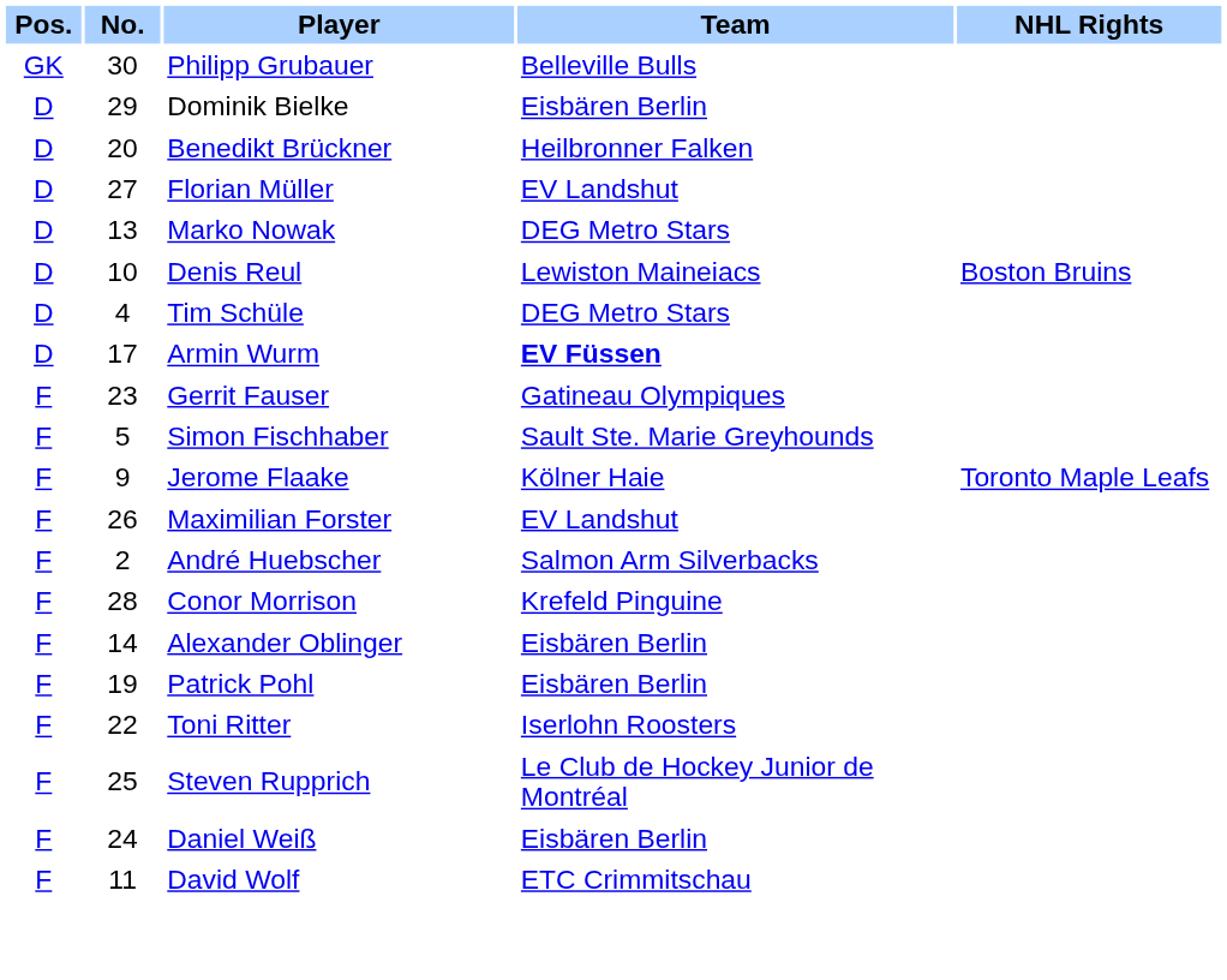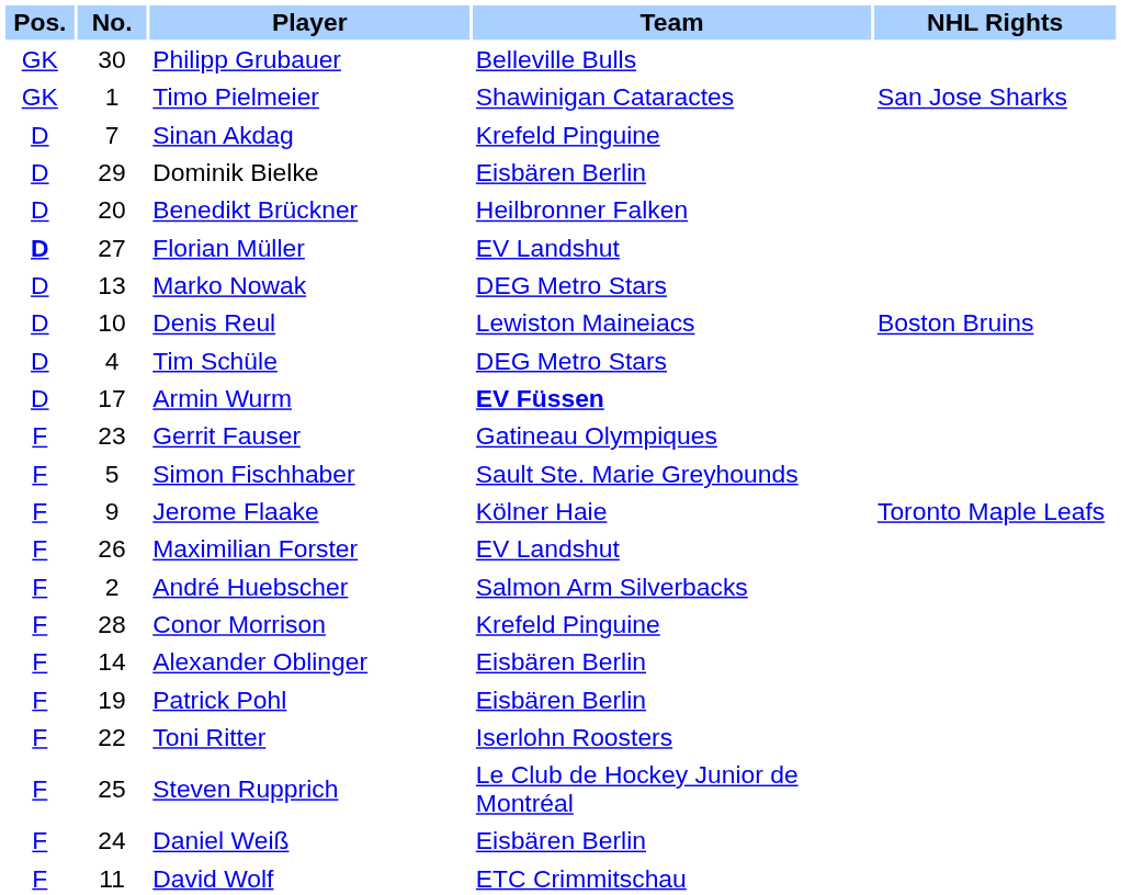 <table border="0" cellspacing="2" cellpadding="2">
 <tr bgcolor=AAD0FF>
 <th width=40>Pos.</th>
 <th width=40>No.</th>
 <th width=200>Player</th>
 <th width=250>Team</th>
 <th width=150>NHL Rights</th>
 </tr>
 <tr>
 <td style="text-align:center;"><a href='#'>GK</a></td>
 <td style="text-align:center;">30</td>
 <td><a href='#'>Philipp Grubauer</a></td>
 <td> <a href='#'>Belleville Bulls</a></td>
+<td></td>
+</tr>
+<tr>
+<td style="text-align:center;"><a href='#'>GK</a></td>
+<td style="text-align:center;">1</td>
+<td><a href='#'>Timo Pielmeier</a></td>
+<td> <a href='#'>Shawinigan Cataractes</a></td>
+<td><a href='#'>San Jose Sharks</a></td>
+</tr>
+<tr>
+<td style="text-align:center;"><a href='#'>D</a></td>
+<td style="text-align:center;">7</td>
+<td><a href='#'>Sinan Akdag</a></td>
+<td> <a href='#'>Krefeld Pinguine</a></td>
 <td></td>
 </tr>
 <tr>
 <td style="text-align:center;"><a href='#'>D</a></td>
 <td style="text-align:center;">29</td>
 <td>Dominik Bielke</td>
 <td> <a href='#'>Eisbären Berlin</a></td>
 <td></td>
 </tr>
 <tr>
 <td style="text-align:center;"><a href='#'>D</a></td>
 <td style="text-align:center;">20</td>
 <td><a href='#'>Benedikt Brückner</a></td>
 <td> <a href='#'>Heilbronner Falken</a></td>
 <td></td>
 </tr>
 <tr>
-<td style="text-align:center;"><a href='#'>D</a></td>
+<td style="text-align:center;"><strong><a href='#'>D</a></strong></td>
 <td style="text-align:center;">27</td>
 <td><a href='#'>Florian Müller</a></td>
 <td> <a href='#'>EV Landshut</a></td>
 <td></td>
 </tr>
 <tr>
 <td style="text-align:center;"><a href='#'>D</a></td>
 <td style="text-align:center;">13</td>
 <td><a href='#'>Marko Nowak</a></td>
 <td> <a href='#'>DEG Metro Stars</a></td>
 <td></td>
 </tr>
 <tr>
 <td style="text-align:center;"><a href='#'>D</a></td>
 <td style="text-align:center;">10</td>
 <td><a href='#'>Denis Reul</a></td>
 <td> <a href='#'>Lewiston Maineiacs</a></td>
 <td><a href='#'>Boston Bruins</a></td>
 </tr>
 <tr>
 <td style="text-align:center;"><a href='#'>D</a></td>
 <td style="text-align:center;">4</td>
 <td><a href='#'>Tim Schüle</a></td>
 <td> <a href='#'>DEG Metro Stars</a></td>
 <td></td>
 </tr>
 <tr>
 <td style="text-align:center;"><a href='#'>D</a></td>
 <td style="text-align:center;">17</td>
 <td><a href='#'>Armin Wurm</a></td>
 <td><strong> <a href='#'>EV Füssen</a></strong></td>
 <td></td>
 </tr>
 <tr>
 <td style="text-align:center;"><a href='#'>F</a></td>
 <td style="text-align:center;">23</td>
 <td><a href='#'>Gerrit Fauser</a></td>
 <td> <a href='#'>Gatineau Olympiques</a></td>
 <td></td>
 </tr>
 <tr>
 <td style="text-align:center;"><a href='#'>F</a></td>
 <td style="text-align:center;">5</td>
 <td><a href='#'>Simon Fischhaber</a></td>
 <td> <a href='#'>Sault Ste. Marie Greyhounds</a></td>
 <td></td>
 </tr>
 <tr>
 <td style="text-align:center;"><a href='#'>F</a></td>
 <td style="text-align:center;">9</td>
 <td><a href='#'>Jerome Flaake</a></td>
 <td> <a href='#'>Kölner Haie</a></td>
 <td><a href='#'>Toronto Maple Leafs</a></td>
 </tr>
 <tr>
 <td style="text-align:center;"><a href='#'>F</a></td>
 <td style="text-align:center;">26</td>
 <td><a href='#'>Maximilian Forster</a></td>
 <td> <a href='#'>EV Landshut</a></td>
 <td></td>
 </tr>
 <tr>
 <td style="text-align:center;"><a href='#'>F</a></td>
 <td style="text-align:center;">2</td>
 <td><a href='#'>André Huebscher</a></td>
 <td> <a href='#'>Salmon Arm Silverbacks</a></td>
 <td></td>
 </tr>
 <tr>
 <td style="text-align:center;"><a href='#'>F</a></td>
 <td style="text-align:center;">28</td>
 <td><a href='#'>Conor Morrison</a></td>
 <td> <a href='#'>Krefeld Pinguine</a></td>
 <td></td>
 </tr>
 <tr>
 <td style="text-align:center;"><a href='#'>F</a></td>
 <td style="text-align:center;">14</td>
 <td><a href='#'>Alexander Oblinger</a></td>
 <td> <a href='#'>Eisbären Berlin</a></td>
 <td></td>
 </tr>
 <tr>
 <td style="text-align:center;"><a href='#'>F</a></td>
 <td style="text-align:center;">19</td>
 <td><a href='#'>Patrick Pohl</a></td>
 <td> <a href='#'>Eisbären Berlin</a></td>
 <td></td>
 </tr>
 <tr>
 <td style="text-align:center;"><a href='#'>F</a></td>
 <td style="text-align:center;">22</td>
 <td><a href='#'>Toni Ritter</a></td>
 <td> <a href='#'>Iserlohn Roosters</a></td>
 <td></td>
 </tr>
 <tr>
 <td style="text-align:center;"><a href='#'>F</a></td>
 <td style="text-align:center;">25</td>
 <td><a href='#'>Steven Rupprich</a></td>
 <td> <a href='#'>Le Club de Hockey Junior de Montréal</a></td>
 <td></td>
 </tr>
 <tr>
 <td style="text-align:center;"><a href='#'>F</a></td>
 <td style="text-align:center;">24</td>
 <td><a href='#'>Daniel Weiß</a></td>
 <td> <a href='#'>Eisbären Berlin</a></td>
 <td></td>
 </tr>
 <tr>
 <td style="text-align:center;"><a href='#'>F</a></td>
 <td style="text-align:center;">11</td>
 <td><a href='#'>David Wolf</a></td>
 <td> <a href='#'>ETC Crimmitschau</a></td>
 <td></td>
 </tr>
 </table>
